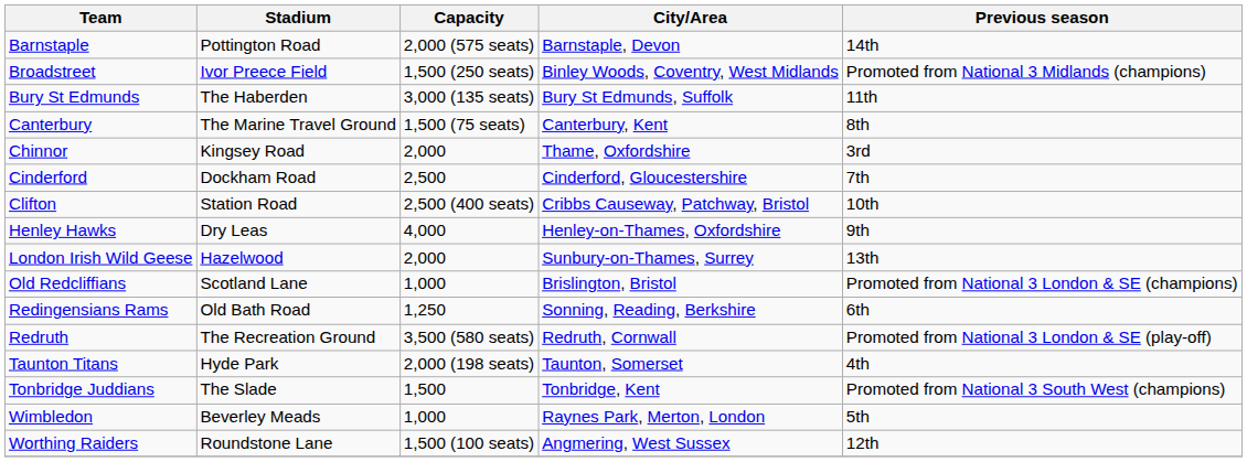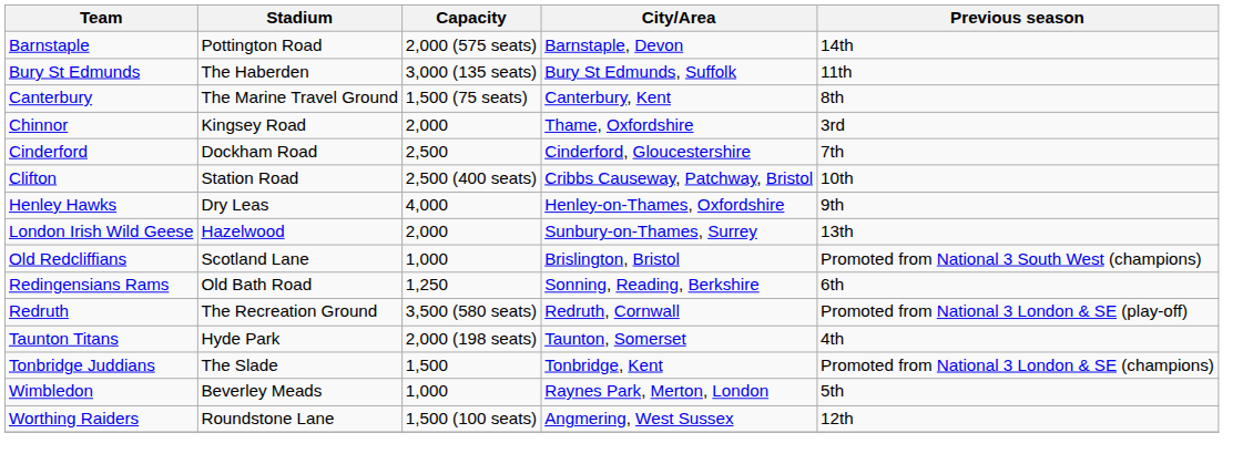 <table class="wikitable sortable">
 <tr>
 <th>Team</th>
 <th>Stadium</th>
 <th>Capacity</th>
 <th>City/Area</th>
 <th>Previous season</th>
 </tr>
 <tr>
 <td><a href='#'>Barnstaple</a></td>
 <td>Pottington Road</td>
 <td>2,000 (575 seats)</td>
 <td><a href='#'>Barnstaple</a>, <a href='#'>Devon</a></td>
 <td>14th</td>
-</tr>
-<tr>
-<td><a href='#'>Broadstreet</a></td>
-<td><a href='#'>Ivor Preece Field</a></td>
-<td>1,500 (250 seats)</td>
-<td><a href='#'>Binley Woods</a>, <a href='#'>Coventry</a>, <a href='#'>West Midlands</a></td>
-<td>Promoted from <a href='#'>National 3 Midlands</a> (champions)</td>
 </tr>
 <tr>
 <td><a href='#'>Bury St Edmunds</a></td>
 <td>The Haberden</td>
 <td>3,000 (135 seats)</td>
 <td><a href='#'>Bury St Edmunds</a>, <a href='#'>Suffolk</a></td>
 <td>11th</td>
 </tr>
 <tr>
 <td><a href='#'>Canterbury</a></td>
 <td>The Marine Travel Ground</td>
 <td>1,500 (75 seats)</td>
 <td><a href='#'>Canterbury</a>, <a href='#'>Kent</a></td>
 <td>8th</td>
 </tr>
 <tr>
 <td><a href='#'>Chinnor</a></td>
 <td>Kingsey Road</td>
 <td>2,000</td>
 <td><a href='#'>Thame</a>, <a href='#'>Oxfordshire</a></td>
 <td>3rd</td>
 </tr>
 <tr>
 <td><a href='#'>Cinderford</a></td>
 <td>Dockham Road</td>
 <td>2,500</td>
 <td><a href='#'>Cinderford</a>, <a href='#'>Gloucestershire</a></td>
 <td>7th</td>
 </tr>
 <tr>
 <td><a href='#'>Clifton</a></td>
 <td>Station Road</td>
 <td>2,500 (400 seats)</td>
 <td><a href='#'>Cribbs Causeway</a>, <a href='#'>Patchway</a>, <a href='#'>Bristol</a></td>
 <td>10th</td>
 </tr>
 <tr>
 <td><a href='#'>Henley Hawks</a></td>
 <td>Dry Leas</td>
 <td>4,000</td>
 <td><a href='#'>Henley-on-Thames</a>, <a href='#'>Oxfordshire</a></td>
 <td>9th</td>
 </tr>
 <tr>
 <td><a href='#'>London Irish Wild Geese</a></td>
 <td><a href='#'>Hazelwood</a></td>
 <td>2,000</td>
 <td><a href='#'>Sunbury-on-Thames</a>, <a href='#'>Surrey</a></td>
 <td>13th</td>
 </tr>
 <tr>
 <td><a href='#'>Old Redcliffians</a></td>
 <td>Scotland Lane</td>
 <td>1,000</td>
 <td><a href='#'>Brislington</a>, <a href='#'>Bristol</a></td>
-<td>Promoted from <a href='#'>National 3 London & SE</a> (champions)</td>
+<td>Promoted from <a href='#'>National 3 South West</a> (champions)</td>
 </tr>
 <tr>
 <td><a href='#'>Redingensians Rams</a></td>
 <td>Old Bath Road</td>
 <td>1,250</td>
 <td><a href='#'>Sonning</a>, <a href='#'>Reading</a>, <a href='#'>Berkshire</a></td>
 <td>6th</td>
 </tr>
 <tr>
 <td><a href='#'>Redruth</a></td>
 <td>The Recreation Ground</td>
 <td>3,500 (580 seats)</td>
 <td><a href='#'>Redruth</a>, <a href='#'>Cornwall</a></td>
 <td>Promoted from <a href='#'>National 3 London & SE</a> (play-off)</td>
 </tr>
 <tr>
 <td><a href='#'>Taunton Titans</a></td>
 <td>Hyde Park</td>
 <td>2,000 (198 seats)</td>
 <td><a href='#'>Taunton</a>, <a href='#'>Somerset</a></td>
 <td>4th</td>
 </tr>
 <tr>
 <td><a href='#'>Tonbridge Juddians</a></td>
 <td>The Slade</td>
 <td>1,500</td>
 <td><a href='#'>Tonbridge</a>, <a href='#'>Kent</a></td>
-<td>Promoted from <a href='#'>National 3 South West</a> (champions)</td>
+<td>Promoted from <a href='#'>National 3 London & SE</a> (champions)</td>
 </tr>
 <tr>
 <td><a href='#'>Wimbledon</a></td>
 <td>Beverley Meads</td>
 <td>1,000</td>
 <td><a href='#'>Raynes Park</a>, <a href='#'>Merton</a>, <a href='#'>London</a></td>
 <td>5th</td>
 </tr>
 <tr>
 <td><a href='#'>Worthing Raiders</a></td>
 <td>Roundstone Lane</td>
 <td>1,500 (100 seats)</td>
 <td><a href='#'>Angmering</a>, <a href='#'>West Sussex</a></td>
 <td>12th</td>
 </tr>
 <tr>
 </tr>
 </table>
